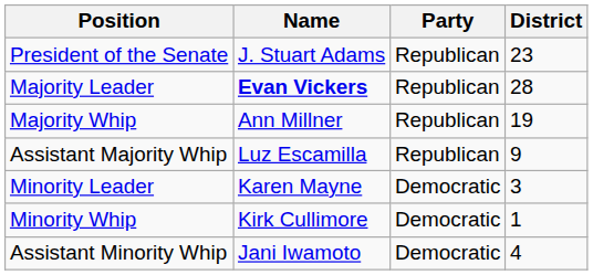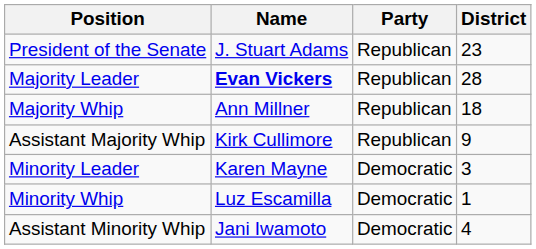 <table class="wikitable">
 <tr>
 <th>Position</th>
 <th>Name</th>
 <th>Party</th>
 <th>District</th>
 </tr>
 <tr>
 <td><a href='#'>President of the Senate</a></td>
 <td><a href='#'>J. Stuart Adams</a></td>
 <td>Republican</td>
 <td>23</td>
 </tr>
 <tr>
 <td><a href='#'>Majority Leader</a></td>
 <td><strong><a href='#'>Evan Vickers</a></strong></td>
 <td>Republican</td>
 <td>28</td>
 </tr>
 <tr>
 <td><a href='#'>Majority Whip</a></td>
 <td><a href='#'>Ann Millner</a></td>
 <td>Republican</td>
-<td>19</td>
+<td>18</td>
 </tr>
 <tr>
 <td>Assistant Majority Whip</td>
-<td><a href='#'>Luz Escamilla</a></td>
+<td><a href='#'>Kirk Cullimore</a></td>
 <td>Republican</td>
 <td>9</td>
 </tr>
 <tr>
 <td><a href='#'>Minority Leader</a></td>
 <td><a href='#'>Karen Mayne</a></td>
 <td>Democratic</td>
 <td>3</td>
 </tr>
 <tr>
 <td><a href='#'>Minority Whip</a></td>
-<td><a href='#'>Kirk Cullimore</a></td>
+<td><a href='#'>Luz Escamilla</a></td>
 <td>Democratic</td>
 <td>1</td>
 </tr>
 <tr>
 <td>Assistant Minority Whip</td>
 <td><a href='#'>Jani Iwamoto</a></td>
 <td>Democratic</td>
 <td>4</td>
 </tr>
 </table>
